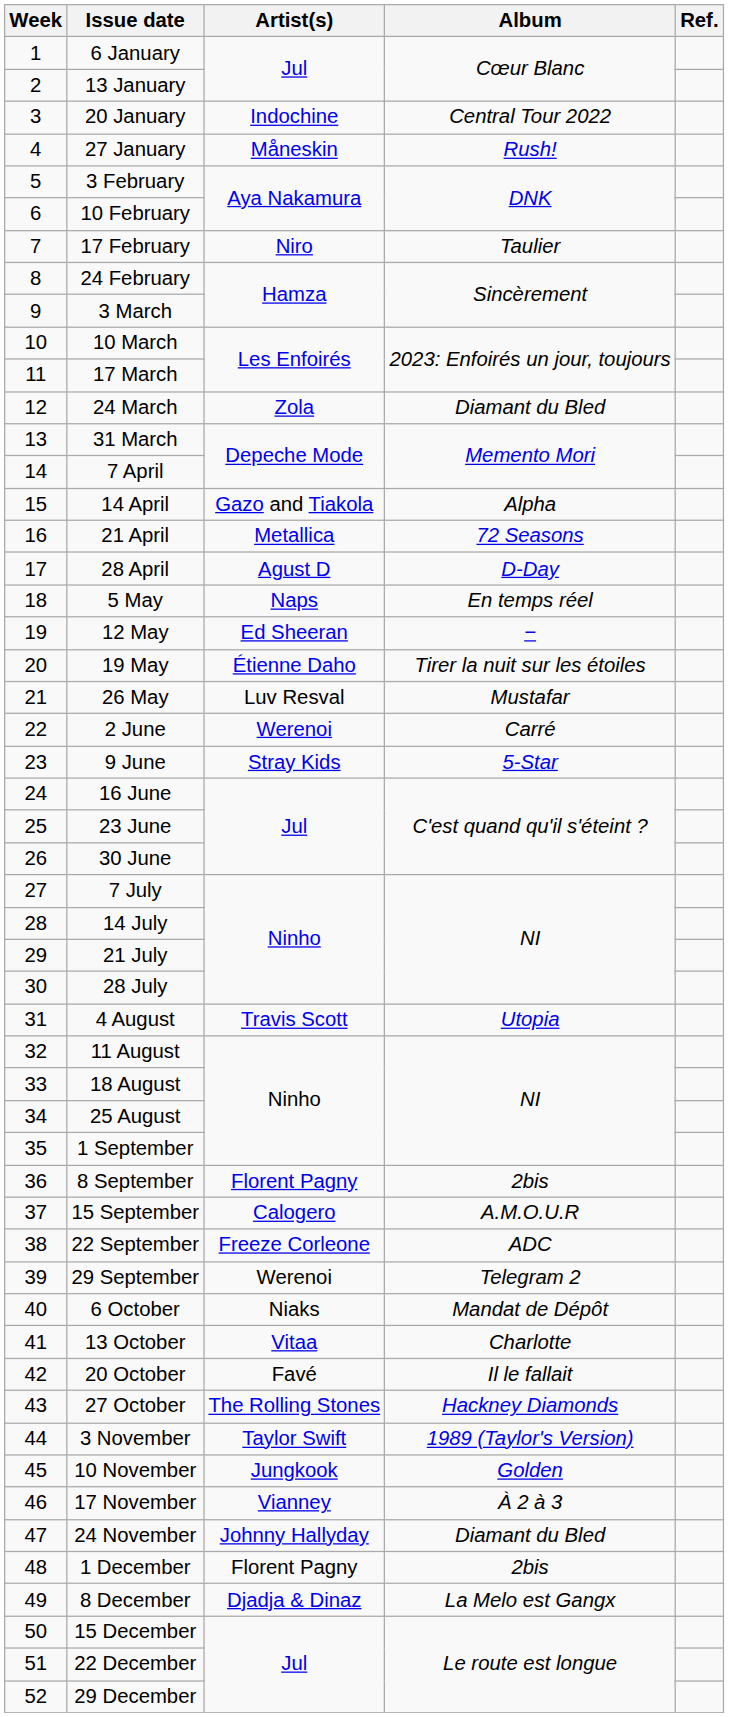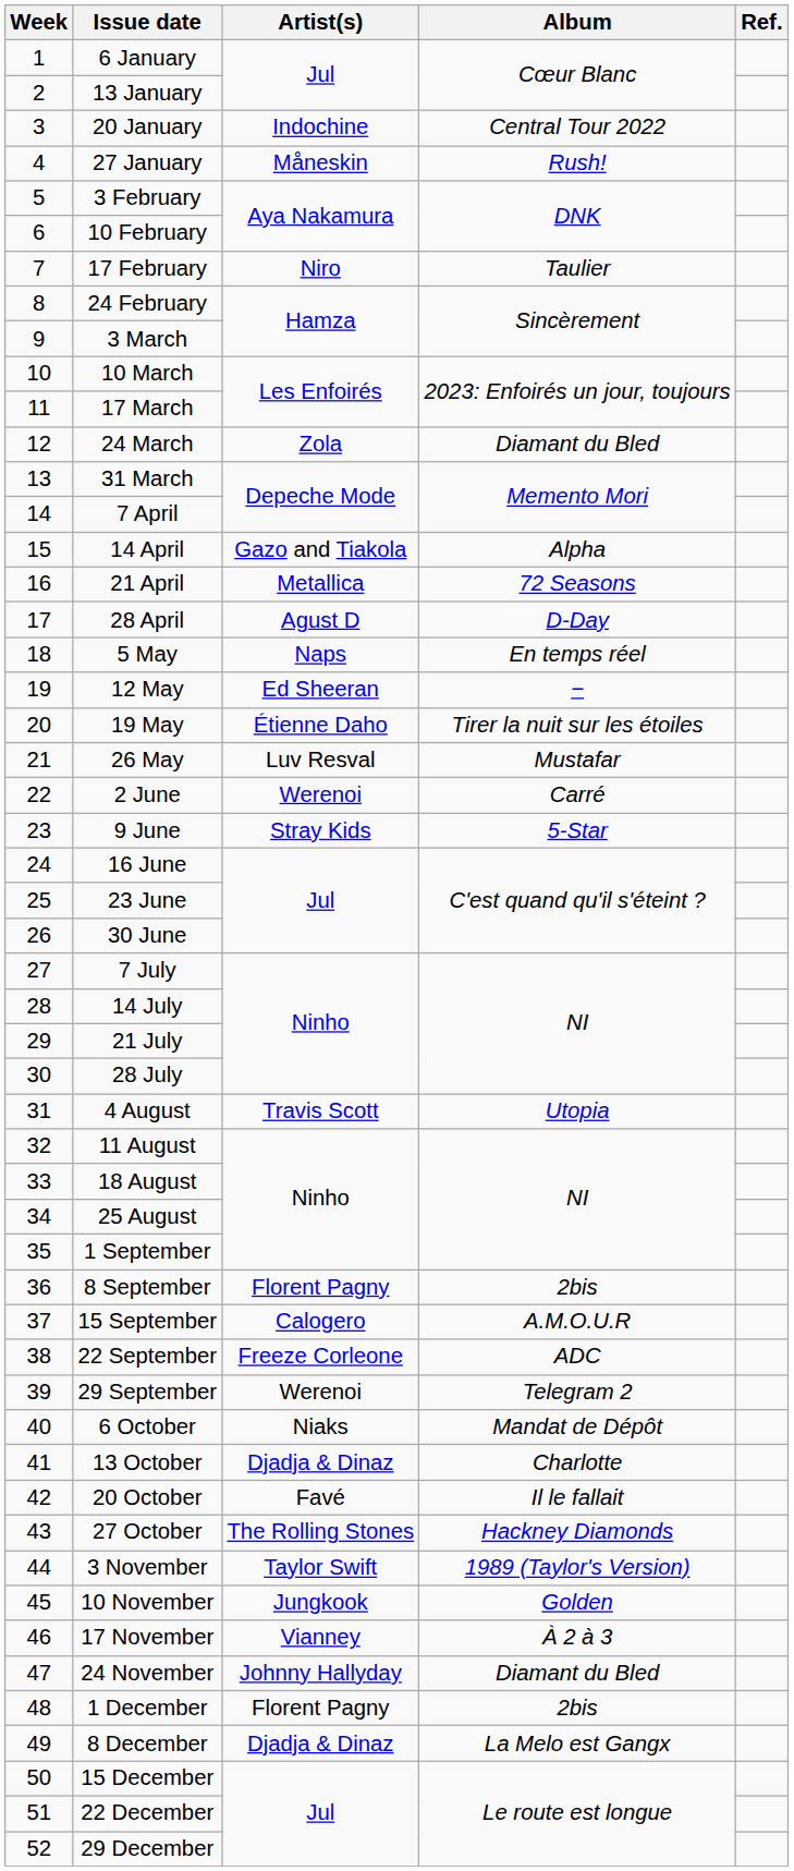 <table class="wikitable" style="text-align:center;">
 <tr>
 <th>Week</th>
 <th>Issue date</th>
 <th>Artist(s)</th>
 <th>Album</th>
 <th>Ref.</th>
 </tr>
 <tr>
 <td>1</td>
 <td>6 January</td>
 <td rowspan="2"><a href='#'>Jul</a></td>
 <td rowspan="2"><em>Cœur Blanc</em></td>
 <td></td>
 </tr>
 <tr>
 <td>2</td>
 <td>13 January</td>
 <td></td>
 </tr>
 <tr>
 <td>3</td>
 <td>20 January</td>
 <td><a href='#'>Indochine</a></td>
 <td><em>Central Tour 2022</em></td>
 <td></td>
 </tr>
 <tr>
 <td>4</td>
 <td>27 January</td>
 <td><a href='#'>Måneskin</a></td>
 <td><em><a href='#'>Rush!</a></em></td>
 <td></td>
 </tr>
 <tr>
 <td>5</td>
 <td>3 February</td>
 <td rowspan="2"><a href='#'>Aya Nakamura</a></td>
 <td rowspan="2"><em><a href='#'>DNK</a></em></td>
 <td></td>
 </tr>
 <tr>
 <td>6</td>
 <td>10 February</td>
 <td></td>
 </tr>
 <tr>
 <td>7</td>
 <td>17 February</td>
 <td><a href='#'>Niro</a></td>
 <td><em>Taulier</em></td>
 <td></td>
 </tr>
 <tr>
 <td>8</td>
 <td>24 February</td>
 <td rowspan="2"><a href='#'>Hamza</a></td>
 <td rowspan="2"><em>Sincèrement</em></td>
 <td></td>
 </tr>
 <tr>
 <td>9</td>
 <td>3 March</td>
 <td></td>
 </tr>
 <tr>
 <td>10</td>
 <td>10 March</td>
 <td rowspan=2><a href='#'>Les Enfoirés</a></td>
 <td rowspan=2><em>2023: Enfoirés un jour, toujours</em></td>
 <td></td>
 </tr>
 <tr>
 <td>11</td>
 <td>17 March</td>
 <td></td>
 </tr>
 <tr>
 <td>12</td>
 <td>24 March</td>
 <td><a href='#'>Zola</a></td>
 <td><em>Diamant du Bled</em></td>
 <td></td>
 </tr>
 <tr>
 <td>13</td>
 <td>31 March</td>
 <td rowspan="2"><a href='#'>Depeche Mode</a></td>
 <td rowspan="2"><em><a href='#'>Memento Mori</a></em></td>
 <td></td>
 </tr>
 <tr>
 <td>14</td>
 <td>7 April</td>
 <td></td>
 </tr>
 <tr>
 <td>15</td>
 <td>14 April</td>
 <td><a href='#'>Gazo</a> and <a href='#'>Tiakola</a></td>
 <td><em>Alpha</em></td>
 <td></td>
 </tr>
 <tr>
 <td>16</td>
 <td>21 April</td>
 <td><a href='#'>Metallica</a></td>
 <td><em><a href='#'>72 Seasons</a></em></td>
 <td></td>
 </tr>
 <tr>
 <td>17</td>
 <td>28 April</td>
 <td><a href='#'>Agust D</a></td>
 <td><em><a href='#'>D-Day</a></em></td>
 <td></td>
 </tr>
 <tr>
 <td>18</td>
 <td>5 May</td>
 <td><a href='#'>Naps</a></td>
 <td><em>En temps réel</em></td>
 <td></td>
 </tr>
 <tr>
 <td>19</td>
 <td>12 May</td>
 <td><a href='#'>Ed Sheeran</a></td>
 <td><em><a href='#'>−</a></em></td>
 <td></td>
 </tr>
 <tr>
 <td>20</td>
 <td>19 May</td>
 <td><a href='#'>Étienne Daho</a></td>
 <td><em>Tirer la nuit sur les étoiles</em></td>
 <td></td>
 </tr>
 <tr>
 <td>21</td>
 <td>26 May</td>
 <td>Luv Resval</td>
 <td><em>Mustafar</em></td>
 <td></td>
 </tr>
 <tr>
 <td>22</td>
 <td>2 June</td>
 <td><a href='#'>Werenoi</a></td>
 <td><em>Carré</em></td>
 <td></td>
 </tr>
 <tr>
 <td>23</td>
 <td>9 June</td>
 <td><a href='#'>Stray Kids</a></td>
 <td><em><a href='#'>5-Star</a></em></td>
 <td></td>
 </tr>
 <tr>
 <td>24</td>
 <td>16 June</td>
 <td rowspan="3"><a href='#'>Jul</a></td>
 <td rowspan="3"><em>C'est quand qu'il s'éteint ?</em></td>
 <td></td>
 </tr>
 <tr>
 <td>25</td>
 <td>23 June</td>
 <td></td>
 </tr>
 <tr>
 <td>26</td>
 <td>30 June</td>
 <td></td>
 </tr>
 <tr>
 <td>27</td>
 <td>7 July</td>
 <td rowspan=4><a href='#'>Ninho</a></td>
 <td rowspan=4><em>NI</em></td>
 <td></td>
 </tr>
 <tr>
 <td>28</td>
 <td>14 July</td>
 <td></td>
 </tr>
 <tr>
 <td>29</td>
 <td>21 July</td>
 <td></td>
 </tr>
 <tr>
 <td>30</td>
 <td>28 July</td>
 <td></td>
 </tr>
 <tr>
 <td>31</td>
 <td>4 August</td>
 <td><a href='#'>Travis Scott</a></td>
 <td><em><a href='#'>Utopia</a></em></td>
 <td></td>
 </tr>
 <tr>
 <td>32</td>
 <td>11 August</td>
 <td rowspan="4">Ninho</td>
 <td rowspan="4"><em>NI</em></td>
 <td></td>
 </tr>
 <tr>
 <td>33</td>
 <td>18 August</td>
 <td></td>
 </tr>
 <tr>
 <td>34</td>
 <td>25 August</td>
 <td></td>
 </tr>
 <tr>
 <td>35</td>
 <td>1 September</td>
 <td></td>
 </tr>
 <tr>
 <td>36</td>
 <td>8 September</td>
 <td><a href='#'>Florent Pagny</a></td>
 <td><em>2bis</em></td>
 <td></td>
 </tr>
 <tr>
 <td>37</td>
 <td>15 September</td>
 <td><a href='#'>Calogero</a></td>
 <td><em>A.M.O.U.R</em></td>
 <td></td>
 </tr>
 <tr>
 <td>38</td>
 <td>22 September</td>
 <td><a href='#'>Freeze Corleone</a></td>
 <td><em>ADC</em></td>
 <td></td>
 </tr>
 <tr>
 <td>39</td>
 <td>29 September</td>
 <td>Werenoi</td>
 <td><em>Telegram 2</em></td>
 <td></td>
 </tr>
 <tr>
 <td>40</td>
 <td>6 October</td>
 <td>Niaks</td>
 <td><em>Mandat de Dépôt</em></td>
 <td></td>
 </tr>
 <tr>
 <td>41</td>
 <td>13 October</td>
-<td><a href='#'>Vitaa</a></td>
+<td><a href='#'>Djadja & Dinaz</a></td>
 <td><em>Charlotte</em></td>
 <td></td>
 </tr>
 <tr>
 <td>42</td>
 <td>20 October</td>
 <td>Favé</td>
 <td><em>Il le fallait</em></td>
 <td></td>
 </tr>
 <tr>
 <td>43</td>
 <td>27 October</td>
 <td><a href='#'>The Rolling Stones</a></td>
 <td><em><a href='#'>Hackney Diamonds</a></em></td>
 <td></td>
 </tr>
 <tr>
 <td>44</td>
 <td>3 November</td>
 <td><a href='#'>Taylor Swift</a></td>
 <td><em><a href='#'>1989 (Taylor's Version)</a></em></td>
 <td></td>
 </tr>
 <tr>
 <td>45</td>
 <td>10 November</td>
 <td><a href='#'>Jungkook</a></td>
 <td><em><a href='#'>Golden</a></em></td>
 <td></td>
 </tr>
 <tr>
 <td>46</td>
 <td>17 November</td>
 <td><a href='#'>Vianney</a></td>
 <td><em>À 2 à 3</em></td>
 <td></td>
 </tr>
 <tr>
 <td>47</td>
 <td>24 November</td>
 <td><a href='#'>Johnny Hallyday</a></td>
 <td><em>Diamant du Bled</em></td>
 <td></td>
 </tr>
 <tr>
 <td>48</td>
 <td>1 December</td>
 <td>Florent Pagny</td>
 <td><em>2bis</em></td>
 <td></td>
 </tr>
 <tr>
 <td>49</td>
 <td>8 December</td>
 <td><a href='#'>Djadja & Dinaz</a></td>
 <td><em>La Melo est Gangx</em></td>
 <td></td>
 </tr>
 <tr>
 <td>50</td>
 <td>15 December</td>
 <td rowspan="3"><a href='#'>Jul</a></td>
 <td rowspan="3"><em>Le route est longue</em></td>
 <td></td>
 </tr>
 <tr>
 <td>51</td>
 <td>22 December</td>
 <td></td>
 </tr>
 <tr>
 <td>52</td>
 <td>29 December</td>
 <td></td>
 </tr>
 </table>
